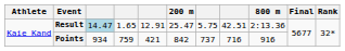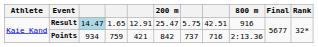 <table class="wikitable" style="font-size:90%">
 <tr>
 <th>Athlete</th>
 <th>Event</th>
 <th></th>
 <th></th>
 <th></th>
 <th>200 m</th>
 <th></th>
 <th></th>
 <th>800 m</th>
 <th>Final</th>
 <th>Rank</th>
 </tr>
 <tr align=center>
 <td rowspan=2 align=left><a href='#'>Kaie Kand</a></td>
 <th style="font-size:95%">Result</th>
 <td style="background: lightblue;">14.47</td>
 <td>1.65</td>
 <td>12.91</td>
 <td>25.47</td>
 <td>5.75</td>
 <td>42.51</td>
-<td>2:13.36</td>
+<td>916</td>
 <td rowspan=2>5677</td>
 <td rowspan=2>32*</td>
 </tr>
 <tr align=center>
 <th style="font-size:95%">Points</th>
 <td>934</td>
 <td>759</td>
 <td>421</td>
 <td>842</td>
 <td>737</td>
 <td>716</td>
-<td>916</td>
+<td>2:13.36</td>
 </tr>
 </table>
